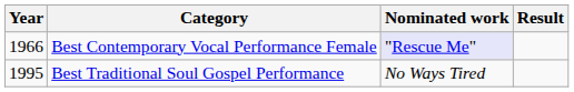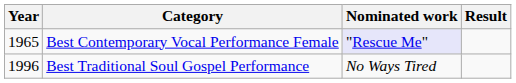 <table class="wikitable sortable">
 <tr>
 <th>Year</th>
 <th>Category</th>
 <th>Nominated work</th>
 <th>Result</th>
 </tr>
 <tr>
-<td>1966</td>
+<td>1965</td>
 <td><a href='#'>Best Contemporary Vocal Performance Female</a></td>
 <td style="background: lavender;">"<a href='#'>Rescue Me</a>"</td>
 <td></td>
 </tr>
 <tr>
-<td>1995</td>
+<td>1996</td>
 <td><a href='#'>Best Traditional Soul Gospel Performance</a></td>
 <td><em>No Ways Tired</em></td>
 <td></td>
 </tr>
 </table>
